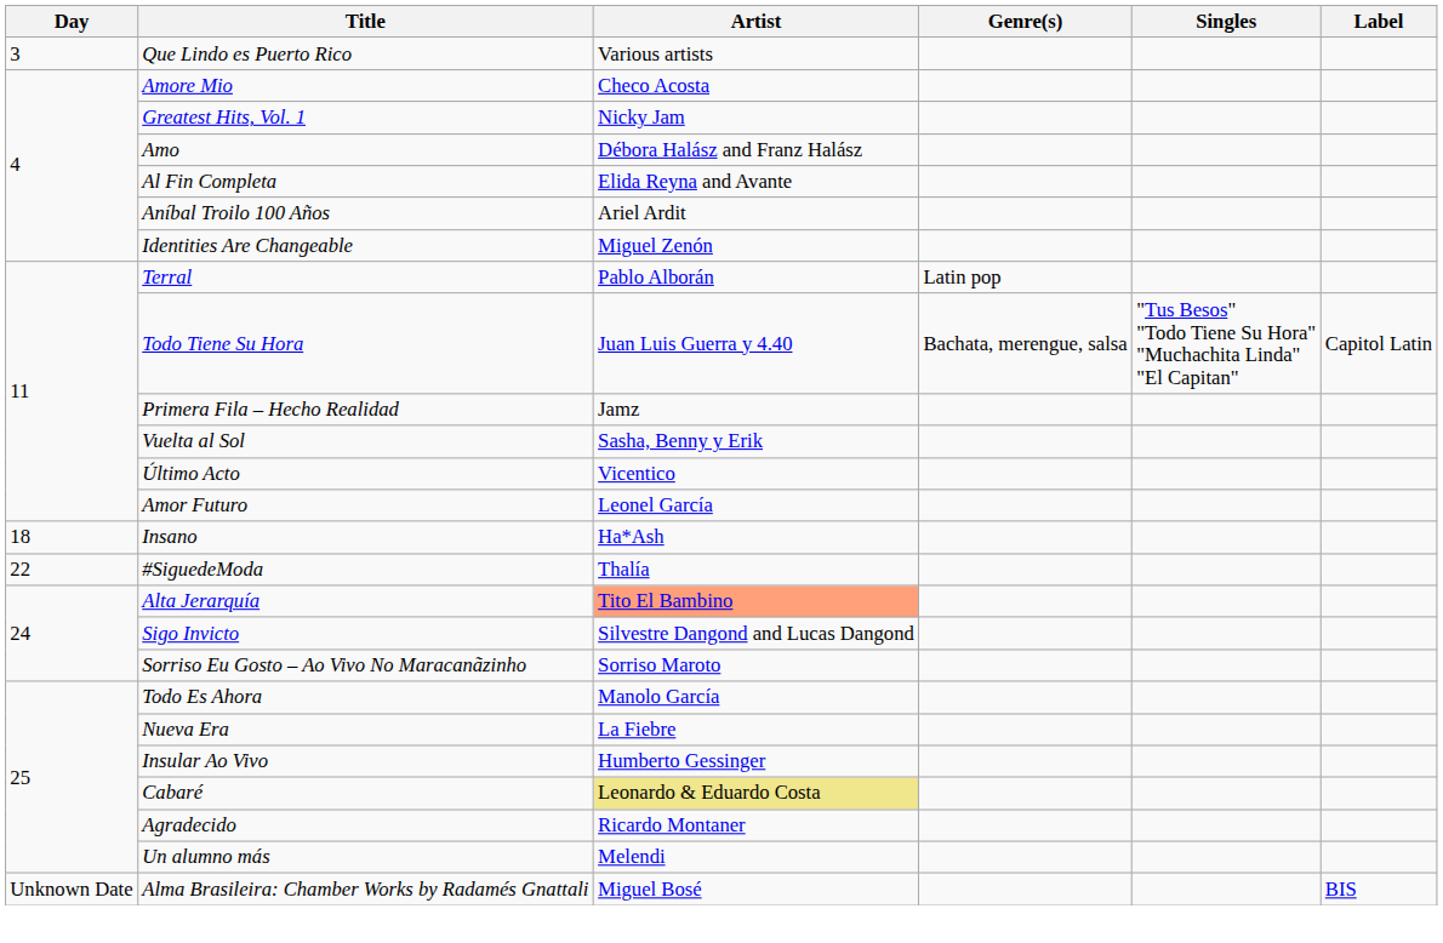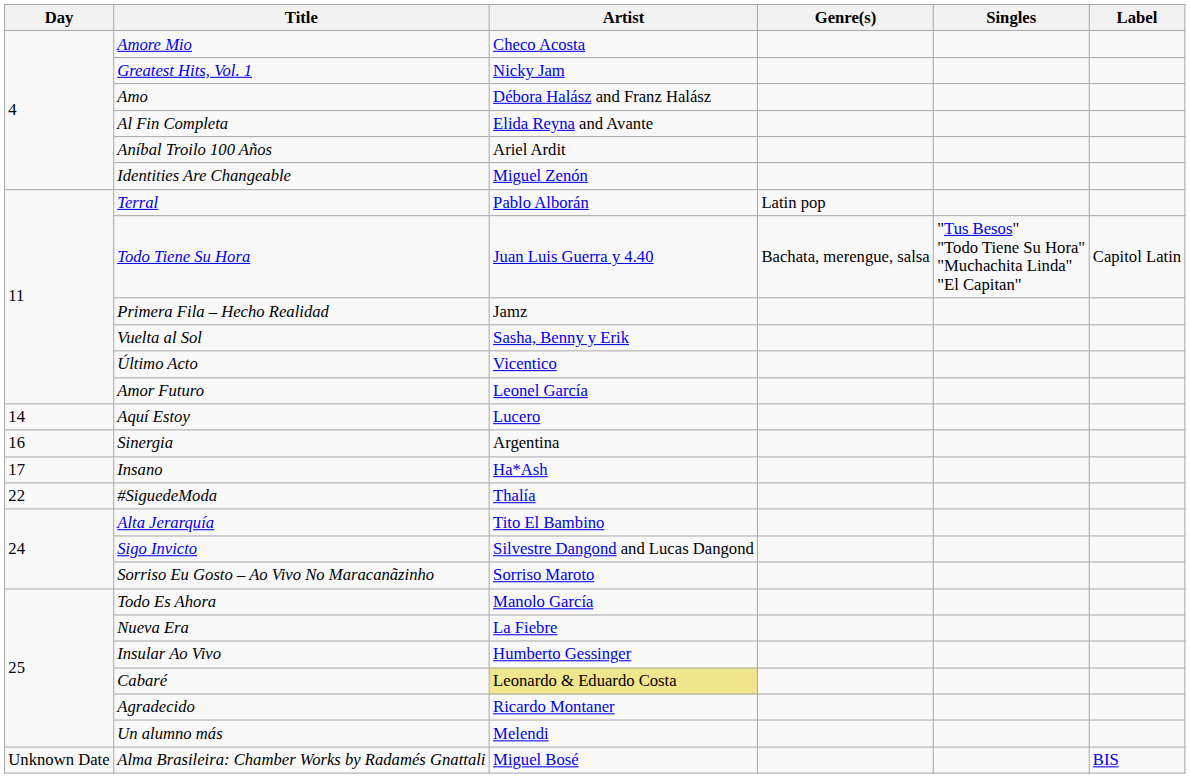 <table class="wikitable sortable" style="text-align: left;">
 <tr>
 <th>Day</th>
 <th>Title</th>
 <th>Artist</th>
 <th>Genre(s)</th>
 <th>Singles</th>
 <th>Label</th>
-</tr>
-<tr>
-<td>3</td>
-<td><em>Que Lindo es Puerto Rico</em></td>
-<td>Various artists</td>
-<td></td>
-<td></td>
-<td></td>
 </tr>
 <tr>
 <td rowspan="6">4</td>
 <td><em><a href='#'>Amore Mio</a></em></td>
 <td><a href='#'>Checo Acosta</a></td>
 <td></td>
 <td></td>
 <td></td>
 </tr>
 <tr>
 <td><em><a href='#'>Greatest Hits, Vol. 1</a></em></td>
 <td><a href='#'>Nicky Jam</a></td>
 <td></td>
 <td></td>
 <td></td>
 </tr>
 <tr>
 <td><em>Amo</em></td>
 <td><a href='#'>Débora Halász</a> and Franz Halász</td>
 <td></td>
 <td></td>
 <td></td>
 </tr>
 <tr>
 <td><em>Al Fin Completa</em></td>
 <td><a href='#'>Elida Reyna</a> and Avante</td>
 <td></td>
 <td></td>
 <td></td>
 </tr>
 <tr>
 <td><em>Aníbal Troilo 100 Años</em></td>
 <td>Ariel Ardit</td>
 <td></td>
 <td></td>
 <td></td>
 </tr>
 <tr>
 <td><em>Identities Are Changeable</em></td>
 <td><a href='#'>Miguel Zenón</a></td>
 <td></td>
 <td></td>
 <td></td>
 </tr>
 <tr>
 <td rowspan="6">11</td>
 <td><em><a href='#'>Terral</a></em></td>
 <td><a href='#'>Pablo Alborán</a></td>
 <td>Latin pop</td>
 <td></td>
 <td></td>
 </tr>
 <tr>
 <td><em><a href='#'>Todo Tiene Su Hora</a></em></td>
 <td><a href='#'>Juan Luis Guerra y 4.40</a></td>
 <td>Bachata, merengue, salsa</td>
 <td>"<a href='#'>Tus Besos</a>"<br>"Todo Tiene Su Hora"<br>"Muchachita Linda"<br>"El Capitan"</td>
 <td>Capitol Latin</td>
 </tr>
 <tr>
 <td><em>Primera Fila – Hecho Realidad</em></td>
 <td>Jamz</td>
 <td></td>
 <td></td>
 <td></td>
 </tr>
 <tr>
 <td><em>Vuelta al Sol</em></td>
 <td><a href='#'>Sasha, Benny y Erik</a></td>
 <td></td>
 <td></td>
 <td></td>
 </tr>
 <tr>
 <td><em>Último Acto</em></td>
 <td><a href='#'>Vicentico</a></td>
 <td></td>
 <td></td>
 <td></td>
 </tr>
 <tr>
 <td><em>Amor Futuro</em></td>
 <td><a href='#'>Leonel García</a></td>
 <td></td>
 <td></td>
 <td></td>
 </tr>
 <tr>
-<td>18</td>
+<td>14</td>
+<td><em>Aquí Estoy</em></td>
+<td><a href='#'>Lucero</a></td>
+<td></td>
+<td></td>
+<td></td>
+</tr>
+<tr>
+<td>16</td>
+<td><em>Sinergia</em></td>
+<td>Argentina</td>
+<td></td>
+<td></td>
+<td></td>
+</tr>
+<tr>
+<td>17</td>
 <td><em>Insano</em></td>
 <td><a href='#'>Ha*Ash</a></td>
 <td></td>
 <td></td>
 <td></td>
 </tr>
 <tr>
 <td>22</td>
 <td><em>#SiguedeModa</em></td>
 <td><a href='#'>Thalía</a></td>
 <td></td>
 <td></td>
 <td></td>
 </tr>
 <tr>
 <td rowspan="3">24</td>
 <td><em><a href='#'>Alta Jerarquía</a></em></td>
-<td style="background: lightsalmon;"><a href='#'>Tito El Bambino</a></td>
+<td><a href='#'>Tito El Bambino</a></td>
 <td></td>
 <td></td>
 <td></td>
 </tr>
 <tr>
 <td><em><a href='#'>Sigo Invicto</a></em></td>
 <td><a href='#'>Silvestre Dangond</a> and Lucas Dangond</td>
 <td></td>
 <td></td>
 <td></td>
 </tr>
 <tr>
 <td><em>Sorriso Eu Gosto – Ao Vivo No Maracanãzinho</em></td>
 <td><a href='#'>Sorriso Maroto</a></td>
 <td></td>
 <td></td>
 <td></td>
 </tr>
 <tr>
 <td rowspan="6">25</td>
 <td><em>Todo Es Ahora</em></td>
 <td><a href='#'>Manolo García</a></td>
 <td></td>
 <td></td>
 <td></td>
 </tr>
 <tr>
 <td><em>Nueva Era</em></td>
 <td><a href='#'>La Fiebre</a></td>
 <td></td>
 <td></td>
 <td></td>
 </tr>
 <tr>
 <td><em>Insular Ao Vivo</em></td>
 <td><a href='#'>Humberto Gessinger</a></td>
 <td></td>
 <td></td>
 <td></td>
 </tr>
 <tr>
 <td><em>Cabaré</em></td>
 <td style="background: khaki;">Leonardo & Eduardo Costa</td>
 <td></td>
 <td></td>
 <td></td>
 </tr>
 <tr>
 <td><em>Agradecido</em></td>
 <td><a href='#'>Ricardo Montaner</a></td>
 <td></td>
 <td></td>
 <td></td>
 </tr>
 <tr>
 <td><em>Un alumno más</em></td>
 <td><a href='#'>Melendi</a></td>
 <td></td>
 <td></td>
 <td></td>
 </tr>
 <tr>
 <td>Unknown Date</td>
 <td><em>Alma Brasileira: Chamber Works by Radamés Gnattali</em></td>
 <td><a href='#'>Miguel Bosé</a></td>
 <td></td>
 <td></td>
 <td><a href='#'>BIS</a></td>
 </tr>
 </table>
